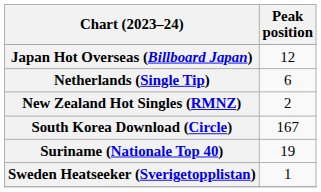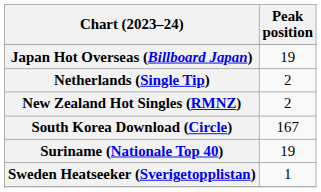 <table class="wikitable sortable plainrowheaders" style="text-align:center">
 <tr>
 <th scope="col">Chart (2023–24)</th>
 <th scope="col">Peak<br>position</th>
 </tr>
 <tr>
 </tr>
 <tr>
 </tr>
 <tr>
 </tr>
 <tr>
 </tr>
 <tr>
 </tr>
 <tr>
 </tr>
 <tr>
 </tr>
 <tr>
 </tr>
 <tr>
 </tr>
 <tr>
 <th scope="row">Japan Hot Overseas (<em><a href='#'>Billboard Japan</a></em>)</th>
-<td>12</td>
+<td>19</td>
 </tr>
 <tr>
 <th scope="row">Netherlands (<a href='#'>Single Tip</a>)</th>
-<td>6</td>
+<td>2</td>
 </tr>
 <tr>
 <th scope="row">New Zealand Hot Singles (<a href='#'>RMNZ</a>)</th>
 <td>2</td>
 </tr>
 <tr>
 <th scope="row">South Korea Download (<a href='#'>Circle</a>)</th>
 <td>167</td>
 </tr>
 <tr>
 <th scope="row">Suriname (<a href='#'>Nationale Top 40</a>)</th>
 <td>19</td>
 </tr>
 <tr>
 <th scope="row">Sweden Heatseeker (<a href='#'>Sverigetopplistan</a>)</th>
 <td>1</td>
 </tr>
 <tr>
 </tr>
 <tr>
 </tr>
 <tr>
 </tr>
 <tr>
 </tr>
 <tr>
 </tr>
 </table>
